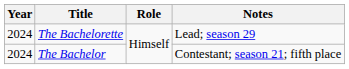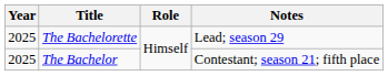 <table class="wikitable sortable plainrowheaders">
 <tr>
 <th scope="col">Year</th>
 <th scope="col">Title</th>
 <th scope="col">Role</th>
 <th scope="col" class="unsortable">Notes</th>
 </tr>
 <tr>
-<td>2024</td>
+<td>2025</td>
 <td><em><a href='#'>The Bachelorette</a></em></td>
 <td rowspan="2">Himself</td>
 <td>Lead; <a href='#'>season 29</a></td>
 </tr>
 <tr>
-<td>2024</td>
+<td>2025</td>
 <td><em><a href='#'>The Bachelor</a></em></td>
 <td>Contestant; <a href='#'>season 21</a>; fifth place</td>
 </tr>
 </table>
